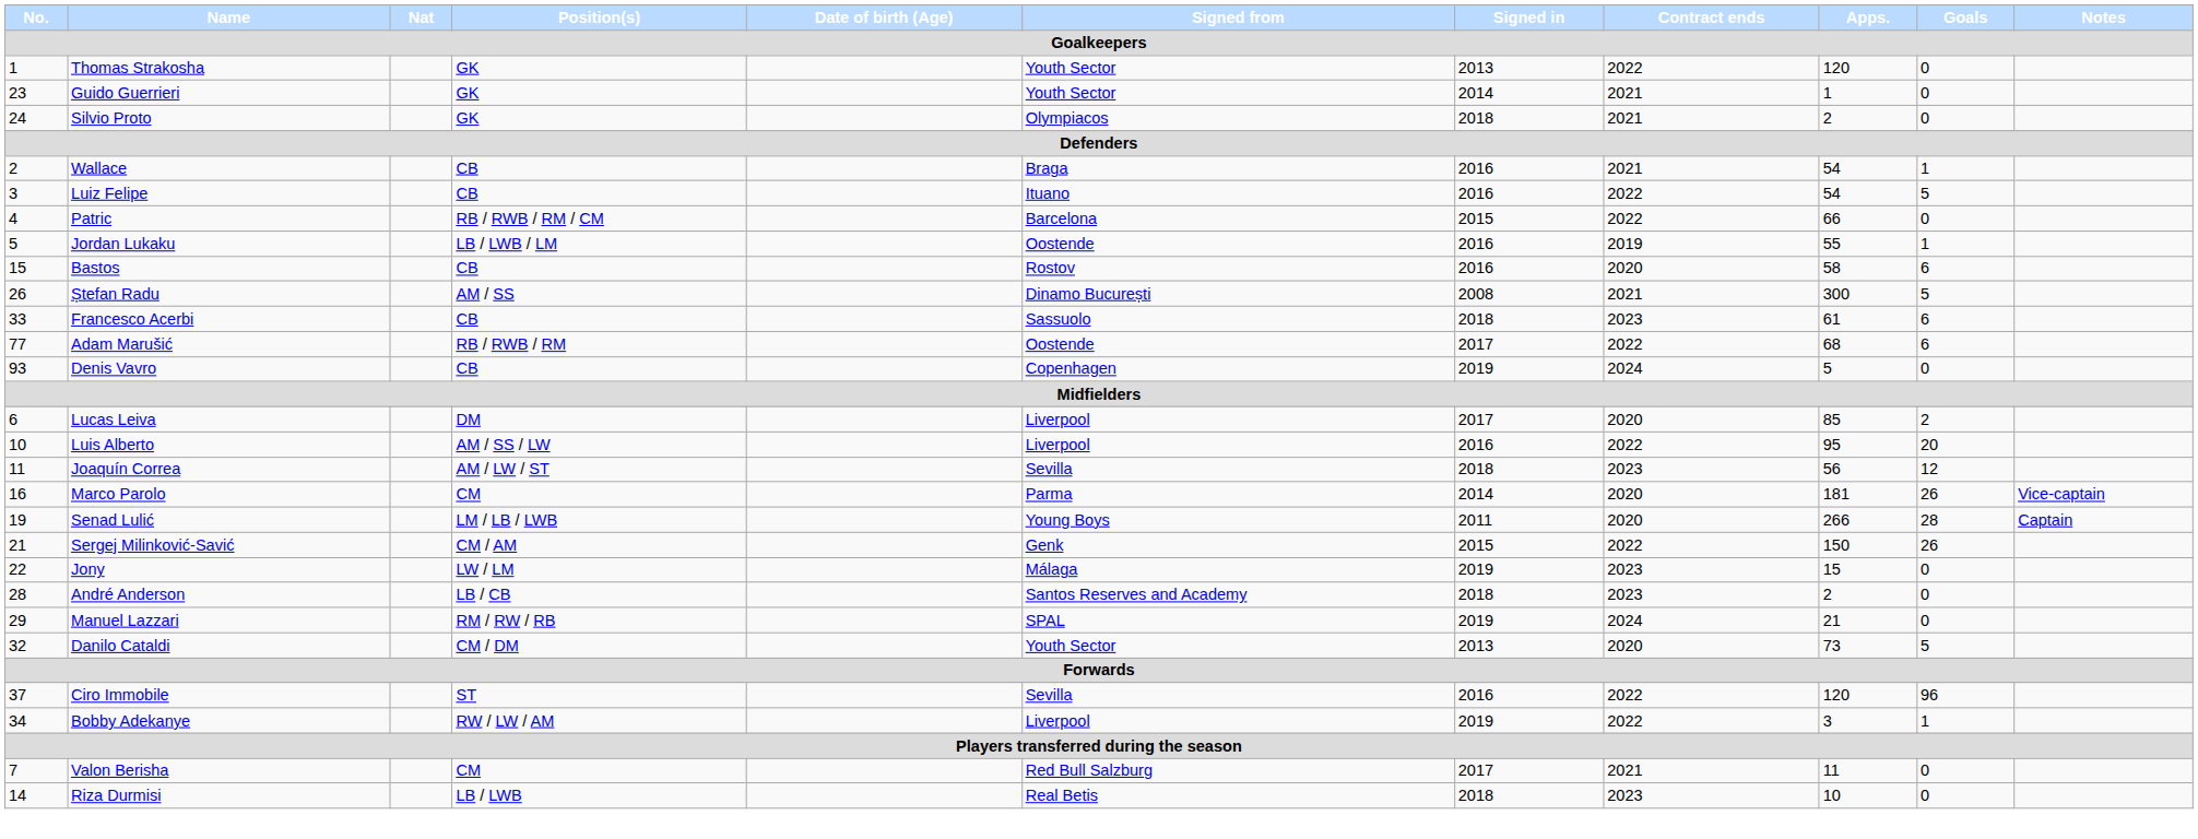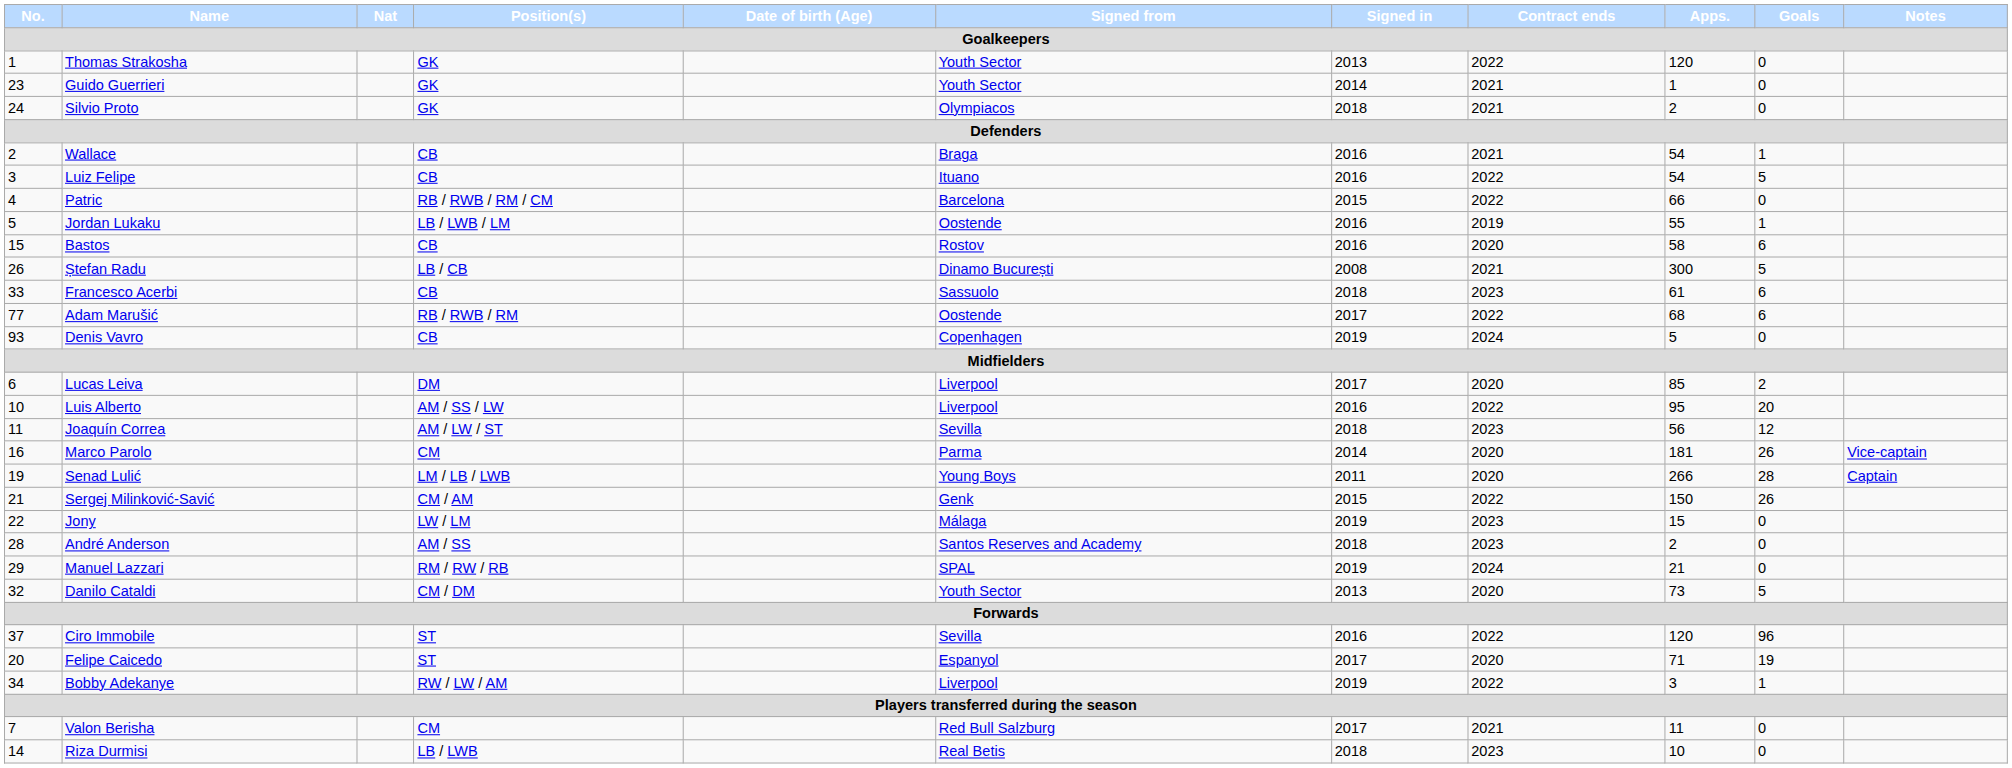 <table class="wikitable" style="text-align:left; font-size:90%; width:100%;">
 <tr>
 <th style="background:#BADAFF; color:white; text-align:center;">No.</th>
 <th style="background:#BADAFF; color:white; text-align:center;">Name</th>
 <th style="background:#BADAFF; color:white; text-align:center;">Nat</th>
 <th style="background:#BADAFF; color:white; text-align:center;">Position(s)</th>
 <th style="background:#BADAFF; color:white; text-align:center;">Date of birth (Age)</th>
 <th style="background:#BADAFF; color:white; text-align:center;">Signed from</th>
 <th style="background:#BADAFF; color:white; text-align:center;">Signed in</th>
 <th style="background:#BADAFF; color:white; text-align:center;">Contract ends</th>
 <th style="background:#BADAFF; color:white; text-align:center;">Apps.</th>
 <th style="background:#BADAFF; color:white; text-align:center;">Goals</th>
 <th style="background:#BADAFF; color:white; text-align:center;">Notes</th>
 </tr>
 <tr>
 <th colspan=11 style="background:#DCDCDC; text-align:center">Goalkeepers</th>
 </tr>
 <tr>
 <td>1</td>
 <td><a href='#'>Thomas Strakosha</a></td>
 <td></td>
 <td><a href='#'>GK</a></td>
 <td></td>
 <td> <a href='#'>Youth Sector</a></td>
 <td>2013</td>
 <td>2022</td>
 <td>120</td>
 <td>0</td>
 <td></td>
 </tr>
 <tr>
 <td>23</td>
 <td><a href='#'>Guido Guerrieri</a></td>
 <td></td>
 <td><a href='#'>GK</a></td>
 <td></td>
 <td> <a href='#'>Youth Sector</a></td>
 <td>2014</td>
 <td>2021</td>
 <td>1</td>
 <td>0</td>
 <td></td>
 </tr>
 <tr>
 <td>24</td>
 <td><a href='#'>Silvio Proto</a></td>
 <td></td>
 <td><a href='#'>GK</a></td>
 <td></td>
 <td> <a href='#'>Olympiacos</a></td>
 <td>2018</td>
 <td>2021</td>
 <td>2</td>
 <td>0</td>
 <td></td>
 </tr>
 <tr>
 <th colspan=11 style="background:#DCDCDC; text-align:center">Defenders</th>
 </tr>
 <tr>
 <td>2</td>
 <td><a href='#'>Wallace</a></td>
 <td></td>
 <td><a href='#'>CB</a></td>
 <td></td>
 <td> <a href='#'>Braga</a></td>
 <td>2016</td>
 <td>2021</td>
 <td>54</td>
 <td>1</td>
 <td></td>
 </tr>
 <tr>
 <td>3</td>
 <td><a href='#'>Luiz Felipe</a></td>
 <td></td>
 <td><a href='#'>CB</a></td>
 <td></td>
 <td> <a href='#'>Ituano</a></td>
 <td>2016</td>
 <td>2022</td>
 <td>54</td>
 <td>5</td>
 <td></td>
 </tr>
 <tr>
 <td>4</td>
 <td><a href='#'>Patric</a></td>
 <td></td>
 <td><a href='#'>RB</a> / <a href='#'>RWB</a> / <a href='#'>RM</a> / <a href='#'>CM</a></td>
 <td></td>
 <td> <a href='#'>Barcelona</a></td>
 <td>2015</td>
 <td>2022</td>
 <td>66</td>
 <td>0</td>
 <td></td>
 </tr>
 <tr>
 <td>5</td>
 <td><a href='#'>Jordan Lukaku</a></td>
 <td></td>
 <td><a href='#'>LB</a> / <a href='#'>LWB</a> / <a href='#'>LM</a></td>
 <td></td>
 <td> <a href='#'>Oostende</a></td>
 <td>2016</td>
 <td>2019</td>
 <td>55</td>
 <td>1</td>
 <td></td>
 </tr>
 <tr>
 <td>15</td>
 <td><a href='#'>Bastos</a></td>
 <td></td>
 <td><a href='#'>CB</a></td>
 <td></td>
 <td> <a href='#'>Rostov</a></td>
 <td>2016</td>
 <td>2020</td>
 <td>58</td>
 <td>6</td>
 <td></td>
 </tr>
 <tr>
 <td>26</td>
 <td><a href='#'>Ștefan Radu</a></td>
 <td></td>
-<td><a href='#'>AM</a> / <a href='#'>SS</a></td>
+<td><a href='#'>LB</a> / <a href='#'>CB</a></td>
 <td></td>
 <td> <a href='#'>Dinamo București</a></td>
 <td>2008</td>
 <td>2021</td>
 <td>300</td>
 <td>5</td>
 <td></td>
 </tr>
 <tr>
 <td>33</td>
 <td><a href='#'>Francesco Acerbi</a></td>
 <td></td>
 <td><a href='#'>CB</a></td>
 <td></td>
 <td> <a href='#'>Sassuolo</a></td>
 <td>2018</td>
 <td>2023</td>
 <td>61</td>
 <td>6</td>
 <td></td>
 </tr>
 <tr>
 <td>77</td>
 <td><a href='#'>Adam Marušić</a></td>
 <td></td>
 <td><a href='#'>RB</a> / <a href='#'>RWB</a> / <a href='#'>RM</a></td>
 <td></td>
 <td> <a href='#'>Oostende</a></td>
 <td>2017</td>
 <td>2022</td>
 <td>68</td>
 <td>6</td>
 <td></td>
 </tr>
 <tr>
 <td>93</td>
 <td><a href='#'>Denis Vavro</a></td>
 <td></td>
 <td><a href='#'>CB</a></td>
 <td></td>
 <td> <a href='#'>Copenhagen</a></td>
 <td>2019</td>
 <td>2024</td>
 <td>5</td>
 <td>0</td>
 <td></td>
 </tr>
 <tr>
 <th colspan=11 style="background:#DCDCDC; text-align:center">Midfielders</th>
 </tr>
 <tr>
 <td>6</td>
 <td><a href='#'>Lucas Leiva</a></td>
 <td></td>
 <td><a href='#'>DM</a></td>
 <td></td>
 <td> <a href='#'>Liverpool</a></td>
 <td>2017</td>
 <td>2020</td>
 <td>85</td>
 <td>2</td>
 <td></td>
 </tr>
 <tr>
 <td>10</td>
 <td><a href='#'>Luis Alberto</a></td>
 <td></td>
 <td><a href='#'>AM</a> / <a href='#'>SS</a> / <a href='#'>LW</a></td>
 <td></td>
 <td> <a href='#'>Liverpool</a></td>
 <td>2016</td>
 <td>2022</td>
 <td>95</td>
 <td>20</td>
 <td></td>
 </tr>
 <tr>
 <td>11</td>
 <td><a href='#'>Joaquín Correa</a></td>
 <td></td>
 <td><a href='#'>AM</a> / <a href='#'>LW</a> / <a href='#'>ST</a></td>
 <td></td>
 <td> <a href='#'>Sevilla</a></td>
 <td>2018</td>
 <td>2023</td>
 <td>56</td>
 <td>12</td>
 <td></td>
 </tr>
 <tr>
 <td>16</td>
 <td><a href='#'>Marco Parolo</a></td>
 <td></td>
 <td><a href='#'>CM</a></td>
 <td></td>
 <td> <a href='#'>Parma</a></td>
 <td>2014</td>
 <td>2020</td>
 <td>181</td>
 <td>26</td>
 <td><a href='#'>Vice-captain</a></td>
 </tr>
 <tr>
 <td>19</td>
 <td><a href='#'>Senad Lulić</a></td>
 <td></td>
 <td><a href='#'>LM</a> / <a href='#'>LB</a> / <a href='#'>LWB</a></td>
 <td></td>
 <td> <a href='#'>Young Boys</a></td>
 <td>2011</td>
 <td>2020</td>
 <td>266</td>
 <td>28</td>
 <td><a href='#'>Captain</a></td>
 </tr>
 <tr>
 <td>21</td>
 <td><a href='#'>Sergej Milinković-Savić</a></td>
 <td></td>
 <td><a href='#'>CM</a> / <a href='#'>AM</a></td>
 <td></td>
 <td> <a href='#'>Genk</a></td>
 <td>2015</td>
 <td>2022</td>
 <td>150</td>
 <td>26</td>
 <td></td>
 </tr>
 <tr>
 <td>22</td>
 <td><a href='#'>Jony</a></td>
 <td></td>
 <td><a href='#'>LW</a> / <a href='#'>LM</a></td>
 <td></td>
 <td> <a href='#'>Málaga</a></td>
 <td>2019</td>
 <td>2023</td>
 <td>15</td>
 <td>0</td>
 <td></td>
 </tr>
 <tr>
 <td>28</td>
 <td><a href='#'>André Anderson</a></td>
 <td></td>
-<td><a href='#'>LB</a> / <a href='#'>CB</a></td>
+<td><a href='#'>AM</a> / <a href='#'>SS</a></td>
 <td></td>
 <td> <a href='#'>Santos Reserves and Academy</a></td>
 <td>2018</td>
 <td>2023</td>
 <td>2</td>
 <td>0</td>
 <td></td>
 </tr>
 <tr>
 <td>29</td>
 <td><a href='#'>Manuel Lazzari</a></td>
 <td></td>
 <td><a href='#'>RM</a> / <a href='#'>RW</a> / <a href='#'>RB</a></td>
 <td></td>
 <td> <a href='#'>SPAL</a></td>
 <td>2019</td>
 <td>2024</td>
 <td>21</td>
 <td>0</td>
 <td></td>
 </tr>
 <tr>
 <td>32</td>
 <td><a href='#'>Danilo Cataldi</a></td>
 <td></td>
 <td><a href='#'>CM</a> / <a href='#'>DM</a></td>
 <td></td>
 <td> <a href='#'>Youth Sector</a></td>
 <td>2013</td>
 <td>2020</td>
 <td>73</td>
 <td>5</td>
 <td></td>
 </tr>
 <tr>
 <th colspan=11 style="background:#DCDCDC; text-align:center">Forwards</th>
 </tr>
 <tr>
 <td>37</td>
 <td><a href='#'>Ciro Immobile</a></td>
 <td></td>
 <td><a href='#'>ST</a></td>
 <td></td>
 <td> <a href='#'>Sevilla</a></td>
 <td>2016</td>
 <td>2022</td>
 <td>120</td>
 <td>96</td>
 <td></td>
 </tr>
 <tr>
+<td>20</td>
+<td><a href='#'>Felipe Caicedo</a></td>
+<td></td>
+<td><a href='#'>ST</a></td>
+<td></td>
+<td> <a href='#'>Espanyol</a></td>
+<td>2017</td>
+<td>2020</td>
+<td>71</td>
+<td>19</td>
+<td></td>
+</tr>
+<tr>
 <td>34</td>
 <td><a href='#'>Bobby Adekanye</a></td>
 <td></td>
 <td><a href='#'>RW</a> / <a href='#'>LW</a> / <a href='#'>AM</a></td>
 <td></td>
 <td> <a href='#'>Liverpool</a></td>
 <td>2019</td>
 <td>2022</td>
 <td>3</td>
 <td>1</td>
 <td></td>
 </tr>
 <tr>
 <th colspan=11 style="background:#DCDCDC; text-align:center">Players transferred during the season</th>
 </tr>
 <tr>
 <td>7</td>
 <td><a href='#'>Valon Berisha</a></td>
 <td></td>
 <td><a href='#'>CM</a></td>
 <td></td>
 <td> <a href='#'>Red Bull Salzburg</a></td>
 <td>2017</td>
 <td>2021</td>
 <td>11</td>
 <td>0</td>
 <td></td>
 </tr>
 <tr>
 <td>14</td>
 <td><a href='#'>Riza Durmisi</a></td>
 <td></td>
 <td><a href='#'>LB</a> / <a href='#'>LWB</a></td>
 <td></td>
 <td> <a href='#'>Real Betis</a></td>
 <td>2018</td>
 <td>2023</td>
 <td>10</td>
 <td>0</td>
 <td></td>
 </tr>
 </table>
